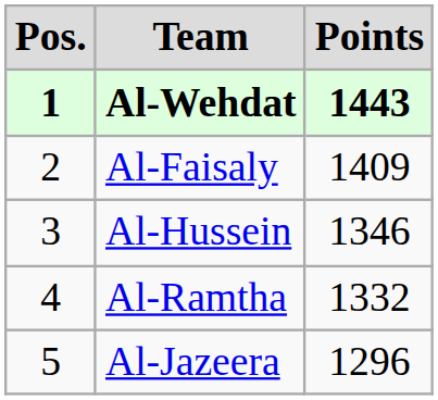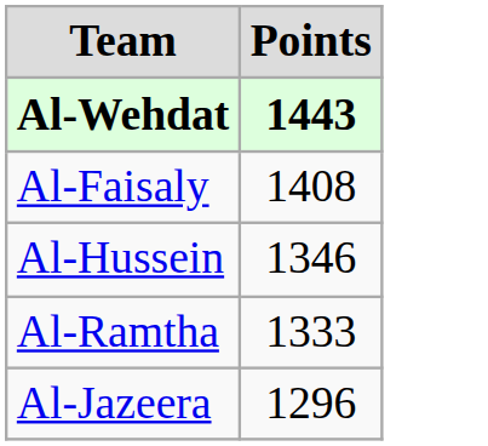 <table class="wikitable" style="text-align: center;">
 <tr>
-<th style="background:#DCDCDC">Pos.</th>
 <th style="background:#DCDCDC">Team</th>
 <th style="background:#DCDCDC">Points</th>
 </tr>
 <tr style="background:#dfd;">
-<td align=center><strong>1</strong></td>
 <td align=left> <strong>Al-Wehdat</strong></td>
 <td align=center><strong>1443</strong></td>
 </tr>
 <tr>
-<td align=center>2</td>
 <td align=left> <a href='#'>Al-Faisaly</a></td>
-<td align=center>1409</td>
+<td align=center>1408</td>
 </tr>
 <tr>
-<td align=center>3</td>
 <td align=left> <a href='#'>Al-Hussein</a></td>
 <td align=center>1346</td>
 </tr>
 <tr>
-<td align=center>4</td>
 <td align=left> <a href='#'>Al-Ramtha</a></td>
-<td align=center>1332</td>
+<td align=center>1333</td>
 </tr>
 <tr>
-<td align=center>5</td>
 <td align=left> <a href='#'>Al-Jazeera</a></td>
 <td align=center>1296</td>
 </tr>
 </table>
